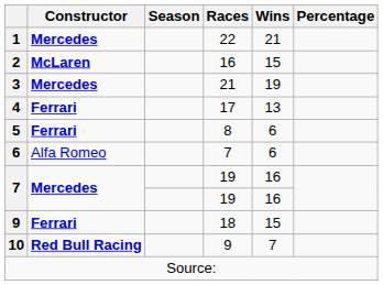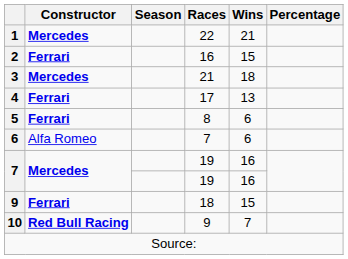 <table class="wikitable">
 <tr>
 <th></th>
 <th>Constructor</th>
 <th>Season</th>
 <th>Races</th>
 <th>Wins</th>
 <th>Percentage</th>
 </tr>
 <tr align="center">
 <th>1</th>
 <td align="left"> <strong><a href='#'>Mercedes</a></strong></td>
 <td></td>
 <td>22</td>
 <td>21</td>
 <td></td>
 </tr>
 <tr align="center">
 <th>2</th>
-<td align="left"> <strong><a href='#'>McLaren</a></strong></td>
+<td align="left"> <strong><a href='#'>Ferrari</a></strong></td>
 <td></td>
 <td>16</td>
 <td>15</td>
 <td></td>
 </tr>
 <tr align="center">
 <th>3</th>
 <td align="left"> <strong><a href='#'>Mercedes</a></strong></td>
 <td></td>
 <td>21</td>
-<td>19</td>
+<td>18</td>
 <td></td>
 </tr>
 <tr align="center">
 <th>4</th>
 <td align="left"> <strong><a href='#'>Ferrari</a></strong></td>
 <td></td>
 <td>17</td>
 <td>13</td>
 <td></td>
 </tr>
 <tr align="center">
 <th>5</th>
 <td align="left"> <strong><a href='#'>Ferrari</a></strong></td>
 <td></td>
 <td>8</td>
 <td>6</td>
 <td></td>
 </tr>
 <tr align="center">
 <th>6</th>
 <td align="left"> <a href='#'>Alfa Romeo</a></td>
 <td></td>
 <td>7</td>
 <td>6</td>
 <td></td>
 </tr>
 <tr align="center">
 <th rowspan=2>7</th>
 <td rowspan=2 align="left"> <strong><a href='#'>Mercedes</a></strong></td>
 <td></td>
 <td>19</td>
 <td>16</td>
 <td rowspan="2"></td>
 </tr>
 <tr align="center">
 <td></td>
 <td>19</td>
 <td>16</td>
 </tr>
 <tr align="center">
 <th>9</th>
 <td align="left"> <strong><a href='#'>Ferrari</a></strong></td>
 <td></td>
 <td>18</td>
 <td>15</td>
 <td></td>
 </tr>
 <tr align="center">
 <th>10</th>
 <td align="left"> <strong><a href='#'>Red Bull Racing</a></strong></td>
 <td></td>
 <td>9</td>
 <td>7</td>
 <td></td>
 </tr>
 <tr>
 <td colspan=6 align=center>Source:</td>
 </tr>
 </table>
